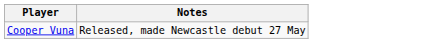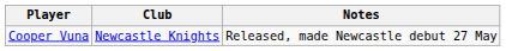 <table class="wikitable" style="font-size:90%">
 <tr bgcolor="#efefef">
 <th>Player</th>
+<th>Club</th>
 <th>Notes</th>
 </tr>
 <tr>
 <td><a href='#'>Cooper Vuna</a></td>
+<td><a href='#'>Newcastle Knights</a></td>
 <td>Released, made Newcastle debut 27 May</td>
 </tr>
 </table>
